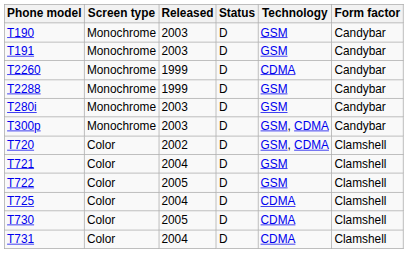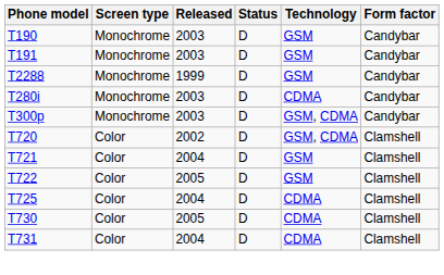 <table class="wikitable sortable">
 <tr>
 <th><strong>Phone model</strong></th>
 <th><strong>Screen type</strong></th>
 <th><strong>Released</strong></th>
 <th><strong>Status</strong></th>
 <th><strong>Technology</strong></th>
 <th><strong>Form factor</strong></th>
 </tr>
 <tr>
 <td><a href='#'>T190</a></td>
 <td>Monochrome</td>
 <td>2003</td>
 <td>D</td>
 <td><a href='#'>GSM</a></td>
 <td>Candybar</td>
 </tr>
 <tr>
 <td><a href='#'>T191</a></td>
 <td>Monochrome</td>
 <td>2003</td>
 <td>D</td>
 <td><a href='#'>GSM</a></td>
 <td>Candybar</td>
 </tr>
 <tr>
-<td><a href='#'>T2260</a></td>
-<td>Monochrome</td>
-<td>1999</td>
-<td>D</td>
-<td><a href='#'>CDMA</a></td>
-<td>Candybar</td>
-</tr>
-<tr>
 <td><a href='#'>T2288</a></td>
 <td>Monochrome</td>
 <td>1999</td>
 <td>D</td>
 <td><a href='#'>GSM</a></td>
 <td>Candybar</td>
 </tr>
 <tr>
 <td><a href='#'>T280i</a></td>
 <td>Monochrome</td>
 <td>2003</td>
 <td>D</td>
-<td><a href='#'>GSM</a></td>
+<td><a href='#'>CDMA</a></td>
 <td>Candybar</td>
 </tr>
 <tr>
 <td><a href='#'>T300p</a></td>
 <td>Monochrome</td>
 <td>2003</td>
 <td>D</td>
 <td><a href='#'>GSM</a>, <a href='#'>CDMA</a></td>
 <td>Candybar</td>
 </tr>
 <tr>
 <td><a href='#'>T720</a></td>
 <td>Color</td>
 <td>2002</td>
 <td>D</td>
 <td><a href='#'>GSM</a>, <a href='#'>CDMA</a></td>
 <td>Clamshell</td>
 </tr>
 <tr>
 <td><a href='#'>T721</a></td>
 <td>Color</td>
 <td>2004</td>
 <td>D</td>
 <td><a href='#'>GSM</a></td>
 <td>Clamshell</td>
 </tr>
 <tr>
 <td><a href='#'>T722</a></td>
 <td>Color</td>
 <td>2005</td>
 <td>D</td>
 <td><a href='#'>GSM</a></td>
 <td>Clamshell</td>
 </tr>
 <tr>
 <td><a href='#'>T725</a></td>
 <td>Color</td>
 <td>2004</td>
 <td>D</td>
 <td><a href='#'>CDMA</a></td>
 <td>Clamshell</td>
 </tr>
 <tr>
 <td><a href='#'>T730</a></td>
 <td>Color</td>
 <td>2005</td>
 <td>D</td>
 <td><a href='#'>CDMA</a></td>
 <td>Clamshell</td>
 </tr>
 <tr>
 <td><a href='#'>T731</a></td>
 <td>Color</td>
 <td>2004</td>
 <td>D</td>
 <td><a href='#'>CDMA</a></td>
 <td>Clamshell</td>
 </tr>
 </table>
